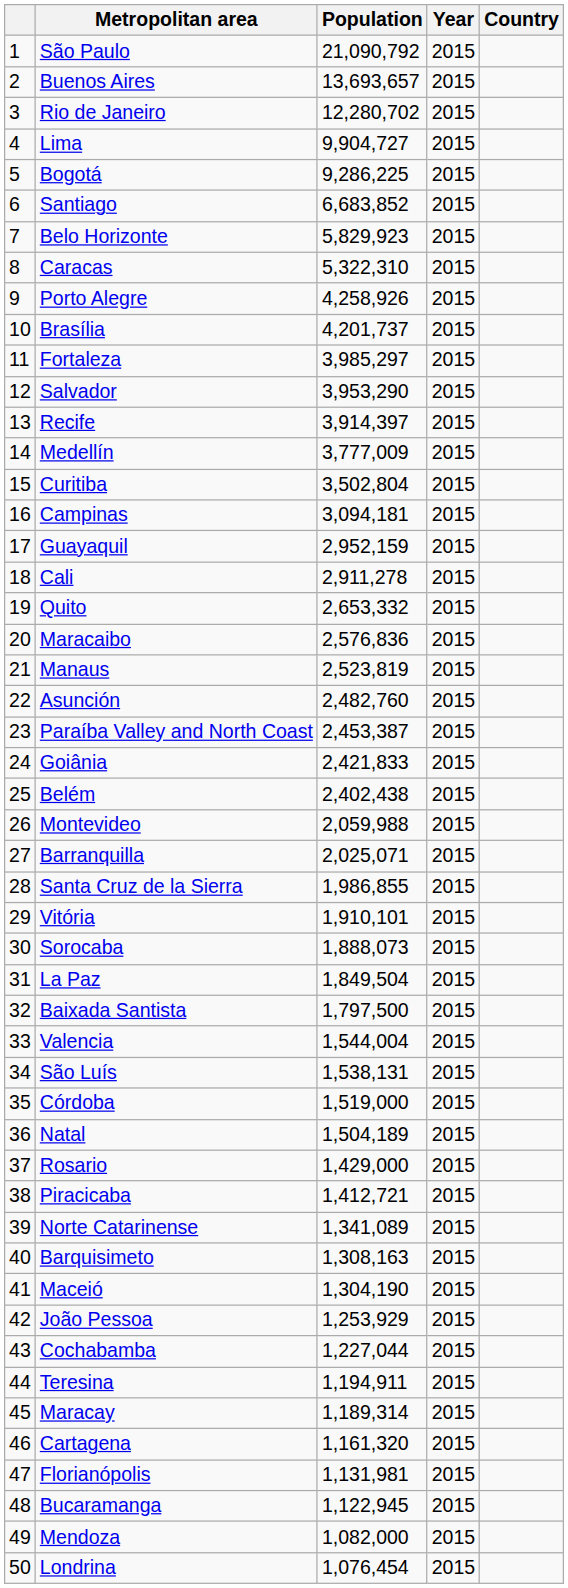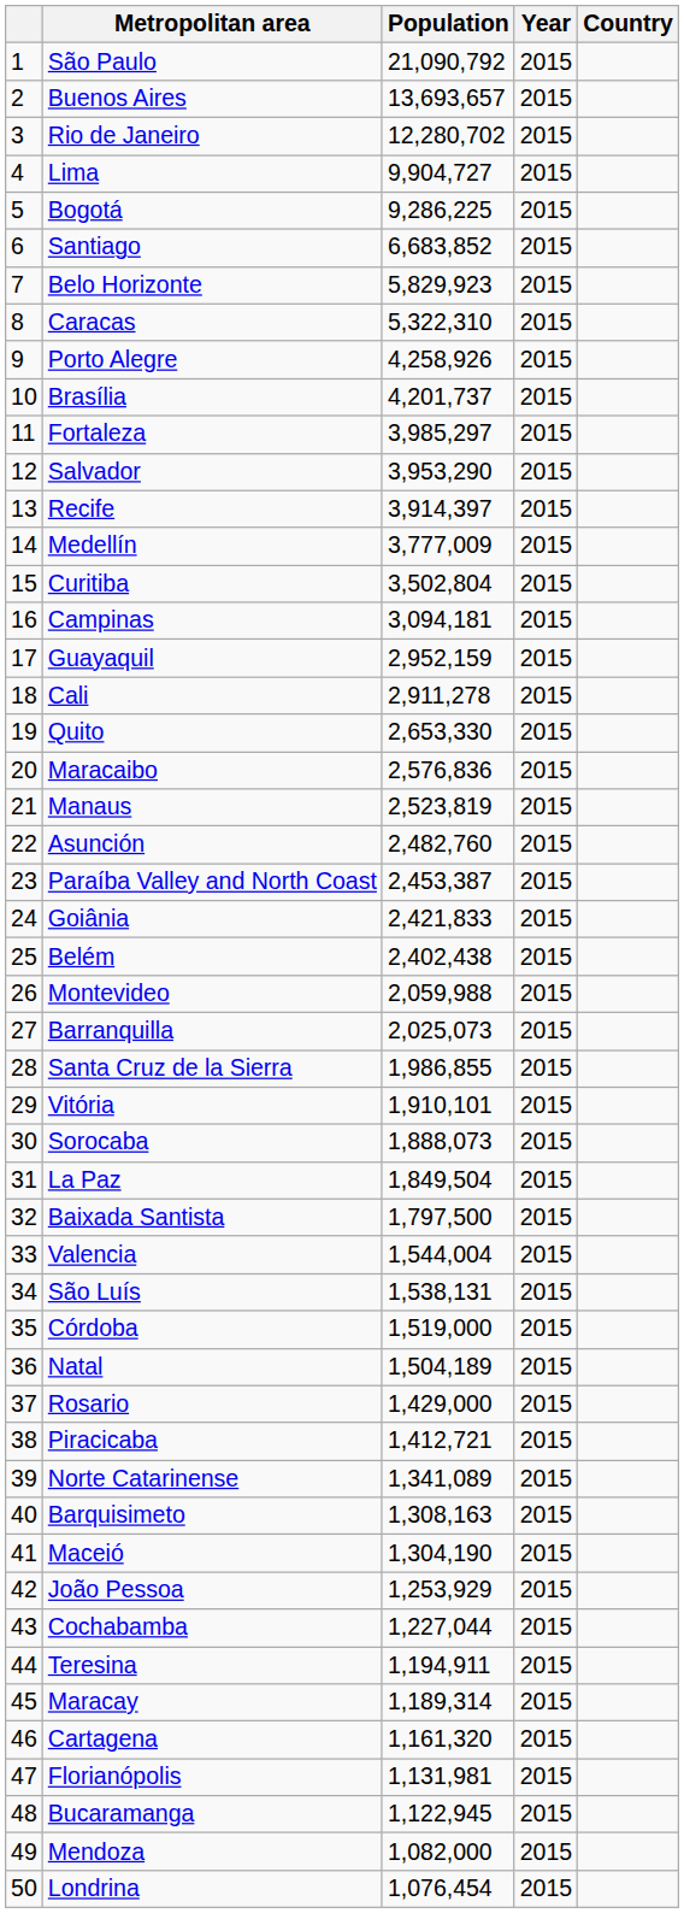 <table class="wikitable sortable" style="margin: 1em 1em 1em 0; background: #f9f9f9; border: 1px #aaa solid; border-collapse: collapse">
 <tr>
 <th></th>
 <th>Metropolitan area</th>
 <th data-sort-type="number">Population</th>
 <th>Year</th>
 <th>Country</th>
 </tr>
 <tr style="vertical-align: top; text-align: left;">
 <td>1</td>
 <td><a href='#'>São Paulo</a></td>
 <td>21,090,792</td>
 <td>2015</td>
 <td></td>
 </tr>
 <tr style="vertical-align: top; text-align: left;">
 <td>2</td>
 <td><a href='#'>Buenos Aires</a></td>
 <td>13,693,657</td>
 <td>2015</td>
 <td></td>
 </tr>
 <tr style="vertical-align: top; text-align: left;">
 <td>3</td>
 <td><a href='#'>Rio de Janeiro</a></td>
 <td>12,280,702</td>
 <td>2015</td>
 <td></td>
 </tr>
 <tr style="vertical-align: top; text-align: left;">
 <td>4</td>
 <td><a href='#'>Lima</a></td>
 <td>9,904,727</td>
 <td>2015</td>
 <td></td>
 </tr>
 <tr style="vertical-align: top; text-align: left;">
 <td>5</td>
 <td><a href='#'>Bogotá</a></td>
 <td>9,286,225</td>
 <td>2015</td>
 <td></td>
 </tr>
 <tr style="vertical-align: top; text-align: left;">
 <td>6</td>
 <td><a href='#'>Santiago</a></td>
 <td>6,683,852</td>
 <td>2015</td>
 <td></td>
 </tr>
 <tr style="vertical-align: top; text-align: left;">
 <td>7</td>
 <td><a href='#'>Belo Horizonte</a></td>
 <td>5,829,923</td>
 <td>2015</td>
 <td></td>
 </tr>
 <tr style="vertical-align: top; text-align: left;">
 <td>8</td>
 <td><a href='#'>Caracas</a></td>
 <td>5,322,310</td>
 <td>2015</td>
 <td></td>
 </tr>
 <tr style="vertical-align: top; text-align: left;">
 <td>9</td>
 <td><a href='#'>Porto Alegre</a></td>
 <td>4,258,926</td>
 <td>2015</td>
 <td></td>
 </tr>
 <tr style="vertical-align: top; text-align: left;">
 <td>10</td>
 <td><a href='#'>Brasília</a></td>
 <td>4,201,737</td>
 <td>2015</td>
 <td></td>
 </tr>
 <tr style="vertical-align: top; text-align: left;">
 <td>11</td>
 <td><a href='#'>Fortaleza</a></td>
 <td>3,985,297</td>
 <td>2015</td>
 <td></td>
 </tr>
 <tr style="vertical-align: top; text-align: left;">
 <td>12</td>
 <td><a href='#'>Salvador</a></td>
 <td>3,953,290</td>
 <td>2015</td>
 <td></td>
 </tr>
 <tr style="vertical-align: top; text-align: left;">
 <td>13</td>
 <td><a href='#'>Recife</a></td>
 <td>3,914,397</td>
 <td>2015</td>
 <td></td>
 </tr>
 <tr style="vertical-align: top; text-align: left;">
 <td>14</td>
 <td><a href='#'>Medellín</a></td>
 <td>3,777,009</td>
 <td>2015</td>
 <td></td>
 </tr>
 <tr style="vertical-align: top; text-align: left;">
 <td>15</td>
 <td><a href='#'>Curitiba</a></td>
 <td>3,502,804</td>
 <td>2015</td>
 <td></td>
 </tr>
 <tr style="vertical-align: top; text-align: left;">
 <td>16</td>
 <td><a href='#'>Campinas</a></td>
 <td>3,094,181</td>
 <td>2015</td>
 <td></td>
 </tr>
 <tr style="vertical-align: top; text-align: left;">
 <td>17</td>
 <td><a href='#'>Guayaquil</a></td>
 <td>2,952,159</td>
 <td>2015</td>
 <td></td>
 </tr>
 <tr style="vertical-align: top; text-align: left;">
 <td>18</td>
 <td><a href='#'>Cali</a></td>
 <td>2,911,278</td>
 <td>2015</td>
 <td></td>
 </tr>
 <tr style="vertical-align: top; text-align: left;">
 <td>19</td>
 <td><a href='#'>Quito</a></td>
-<td>2,653,332</td>
+<td>2,653,330</td>
 <td>2015</td>
 <td></td>
 </tr>
 <tr style="vertical-align: top; text-align: left;">
 <td>20</td>
 <td><a href='#'>Maracaibo</a></td>
 <td>2,576,836</td>
 <td>2015</td>
 <td></td>
 </tr>
 <tr style="vertical-align: top; text-align: left;">
 <td>21</td>
 <td><a href='#'>Manaus</a></td>
 <td>2,523,819</td>
 <td>2015</td>
 <td></td>
 </tr>
 <tr style="vertical-align: top; text-align: left;">
 <td>22</td>
 <td><a href='#'>Asunción</a></td>
 <td>2,482,760</td>
 <td>2015</td>
 <td></td>
 </tr>
 <tr style="vertical-align: top; text-align: left;">
 <td>23</td>
 <td><a href='#'>Paraíba Valley and North Coast</a></td>
 <td>2,453,387</td>
 <td>2015</td>
 <td></td>
 </tr>
 <tr style="vertical-align: top; text-align: left;">
 <td>24</td>
 <td><a href='#'>Goiânia</a></td>
 <td>2,421,833</td>
 <td>2015</td>
 <td></td>
 </tr>
 <tr style="vertical-align: top; text-align: left;">
 <td>25</td>
 <td><a href='#'>Belém</a></td>
 <td>2,402,438</td>
 <td>2015</td>
 <td></td>
 </tr>
 <tr style="vertical-align: top; text-align: left;">
 <td>26</td>
 <td><a href='#'>Montevideo</a></td>
 <td>2,059,988</td>
 <td>2015</td>
 <td></td>
 </tr>
 <tr style="vertical-align: top; text-align: left;">
 <td>27</td>
 <td><a href='#'>Barranquilla</a></td>
-<td>2,025,071</td>
+<td>2,025,073</td>
 <td>2015</td>
 <td></td>
 </tr>
 <tr style="vertical-align: top; text-align: left;">
 <td>28</td>
 <td><a href='#'>Santa Cruz de la Sierra</a></td>
 <td>1,986,855</td>
 <td>2015</td>
 <td></td>
 </tr>
 <tr style="vertical-align: top; text-align: left;">
 <td>29</td>
 <td><a href='#'>Vitória</a></td>
 <td>1,910,101</td>
 <td>2015</td>
 <td></td>
 </tr>
 <tr style="vertical-align: top; text-align: left;">
 <td>30</td>
 <td><a href='#'>Sorocaba</a></td>
 <td>1,888,073</td>
 <td>2015</td>
 <td></td>
 </tr>
 <tr style="vertical-align: top; text-align: left;">
 <td>31</td>
 <td><a href='#'>La Paz</a></td>
 <td>1,849,504</td>
 <td>2015</td>
 <td></td>
 </tr>
 <tr style="vertical-align: top; text-align: left;">
 <td>32</td>
 <td><a href='#'>Baixada Santista</a></td>
 <td>1,797,500</td>
 <td>2015</td>
 <td></td>
 </tr>
 <tr style="vertical-align: top; text-align: left;">
 <td>33</td>
 <td><a href='#'>Valencia</a></td>
 <td>1,544,004</td>
 <td>2015</td>
 <td></td>
 </tr>
 <tr style="vertical-align: top; text-align: left;">
 <td>34</td>
 <td><a href='#'>São Luís</a></td>
 <td>1,538,131</td>
 <td>2015</td>
 <td></td>
 </tr>
 <tr style="vertical-align: top; text-align: left;">
 <td>35</td>
 <td><a href='#'>Córdoba</a></td>
 <td>1,519,000</td>
 <td>2015</td>
 <td></td>
 </tr>
 <tr style="vertical-align: top; text-align: left;">
 <td>36</td>
 <td><a href='#'>Natal</a></td>
 <td>1,504,189</td>
 <td>2015</td>
 <td></td>
 </tr>
 <tr style="vertical-align: top; text-align: left;">
 <td>37</td>
 <td><a href='#'>Rosario</a></td>
 <td>1,429,000</td>
 <td>2015</td>
 <td></td>
 </tr>
 <tr style="vertical-align: top; text-align: left;">
 <td>38</td>
 <td><a href='#'>Piracicaba</a></td>
 <td>1,412,721</td>
 <td>2015</td>
 <td></td>
 </tr>
 <tr style="vertical-align: top; text-align: left;">
 <td>39</td>
 <td><a href='#'>Norte Catarinense</a></td>
 <td>1,341,089</td>
 <td>2015</td>
 <td></td>
 </tr>
 <tr style="vertical-align: top; text-align: left;">
 <td>40</td>
 <td><a href='#'>Barquisimeto</a></td>
 <td>1,308,163</td>
 <td>2015</td>
 <td></td>
 </tr>
 <tr style="vertical-align: top; text-align: left;">
 <td>41</td>
 <td><a href='#'>Maceió</a></td>
 <td>1,304,190</td>
 <td>2015</td>
 <td></td>
 </tr>
 <tr style="vertical-align: top; text-align: left;">
 <td>42</td>
 <td><a href='#'>João Pessoa</a></td>
 <td>1,253,929</td>
 <td>2015</td>
 <td></td>
 </tr>
 <tr style="vertical-align: top; text-align: left;">
 <td>43</td>
 <td><a href='#'>Cochabamba</a></td>
 <td>1,227,044</td>
 <td>2015</td>
 <td></td>
 </tr>
 <tr style="vertical-align: top; text-align: left;">
 <td>44</td>
 <td><a href='#'>Teresina</a></td>
 <td>1,194,911</td>
 <td>2015</td>
 <td></td>
 </tr>
 <tr style="vertical-align: top; text-align: left;">
 <td>45</td>
 <td><a href='#'>Maracay</a></td>
 <td>1,189,314</td>
 <td>2015</td>
 <td></td>
 </tr>
 <tr style="vertical-align: top; text-align: left;">
 <td>46</td>
 <td><a href='#'>Cartagena</a></td>
 <td>1,161,320</td>
 <td>2015</td>
 <td></td>
 </tr>
 <tr style="vertical-align: top; text-align: left;">
 <td>47</td>
 <td><a href='#'>Florianópolis</a></td>
 <td>1,131,981</td>
 <td>2015</td>
 <td></td>
 </tr>
 <tr style="vertical-align: top; text-align: left;">
 <td>48</td>
 <td><a href='#'>Bucaramanga</a></td>
 <td>1,122,945</td>
 <td>2015</td>
 <td></td>
 </tr>
 <tr style="vertical-align: top; text-align: left;">
 <td>49</td>
 <td><a href='#'>Mendoza</a></td>
 <td>1,082,000</td>
 <td>2015</td>
 <td></td>
 </tr>
 <tr style="vertical-align: top; text-align: left;">
 <td>50</td>
 <td><a href='#'>Londrina</a></td>
 <td>1,076,454</td>
 <td>2015</td>
 <td></td>
 </tr>
 </table>
